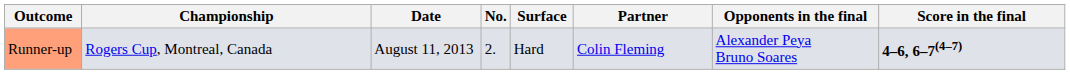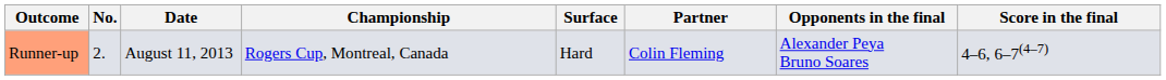 <table class="sortable wikitable">
 <tr>
 <th width=75>Outcome</th>
+<th width=20>No.</th>
+<th width=110>Date</th>
 <th width=300>Championship</th>
-<th width=110>Date</th>
-<th width=20>No.</th>
 <th width=60>Surface</th>
 <th width=140>Partner</th>
 <th width=170>Opponents in the final</th>
 <th width=190>Score in the final</th>
 </tr>
 <tr bgcolor=#dfe2e9>
 <td bgcolor=FFA07A>Runner-up</td>
+<td>2.</td>
+<td>August 11, 2013</td>
 <td><a href='#'>Rogers Cup</a>, Montreal, Canada</td>
-<td>August 11, 2013</td>
-<td>2.</td>
 <td>Hard</td>
 <td> <a href='#'>Colin Fleming</a></td>
 <td> <a href='#'>Alexander Peya</a><br> <a href='#'>Bruno Soares</a></td>
-<td><strong>4–6, 6–7<sup>(4–7)</sup></strong></td>
+<td>4–6, 6–7<sup>(4–7)</sup></td>
 </tr>
 </table>
